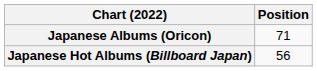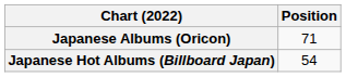 <table class="wikitable plainrowheaders" style="text-align:center">
 <tr>
 <th scope="col">Chart (2022)</th>
 <th scope="col">Position</th>
 </tr>
 <tr>
 <th scope="row">Japanese Albums (Oricon)</th>
 <td>71</td>
 </tr>
 <tr>
 <th scope="row">Japanese Hot Albums (<em>Billboard Japan</em>)</th>
-<td>56</td>
+<td>54</td>
 </tr>
 </table>
